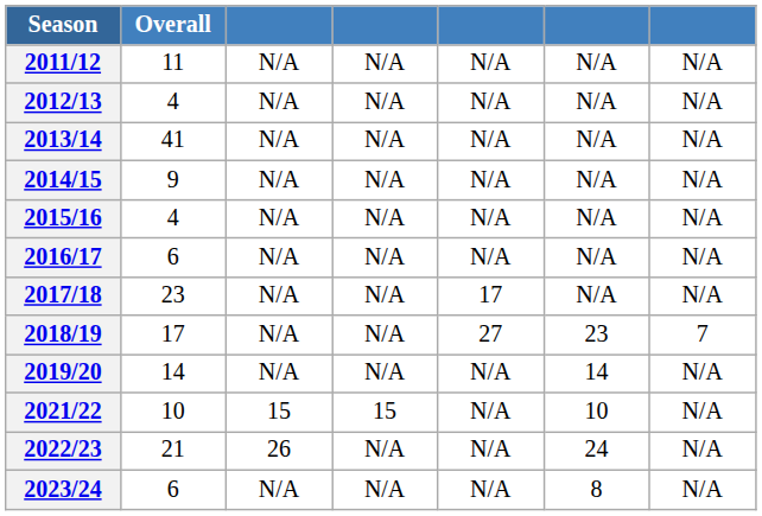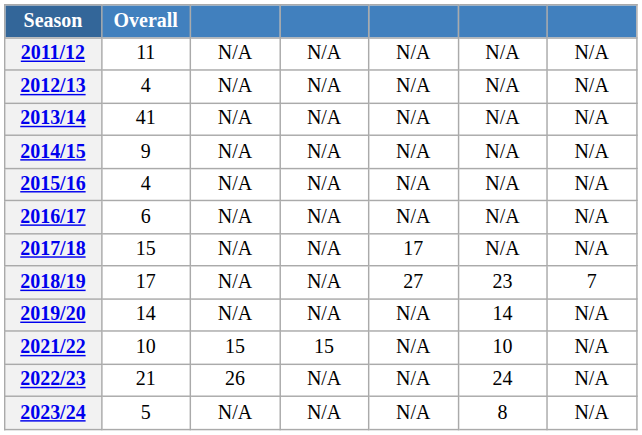 <table class="wikitable" style="font-size:86%; text-align:center; border:grey solid 1px; border-collapse:collapse; background:#ffffff;">
 <tr>
 <th style="background-color:#369; color:white; width:60px;"> Season </th>
 <th style="background-color:#4180be; color:white; width:55px;">Overall</th>
 <th style="background-color:#4180be; color:white; width:55px;"></th>
 <th style="background-color:#4180be; color:white; width:55px;"></th>
 <th style="background-color:#4180be; color:white; width:55px;"></th>
 <th style="background-color:#4180be; color:white; width:55px;"></th>
 <th style="background-color:#4180be; color:white; width:55px;"></th>
 </tr>
 <tr>
 <th scope=row align=center><a href='#'>2011/12</a></th>
 <td align=center>11</td>
 <td align=center>N/A</td>
 <td align=center>N/A</td>
 <td align=center>N/A</td>
 <td align=center>N/A</td>
 <td align=center>N/A</td>
 </tr>
 <tr>
 <th scope=row align=center><a href='#'>2012/13</a></th>
 <td align=center>4</td>
 <td align=center>N/A</td>
 <td align=center>N/A</td>
 <td align=center>N/A</td>
 <td align=center>N/A</td>
 <td align=center>N/A</td>
 </tr>
 <tr>
 <th scope=row align=center><a href='#'>2013/14</a></th>
 <td align=center>41</td>
 <td align=center>N/A</td>
 <td align=center>N/A</td>
 <td align=center>N/A</td>
 <td align=center>N/A</td>
 <td align=center>N/A</td>
 </tr>
 <tr ≈>
 <th scope=row align=center><a href='#'>2014/15</a></th>
 <td align=center>9</td>
 <td align=center>N/A</td>
 <td align=center>N/A</td>
 <td align=center>N/A</td>
 <td align=center>N/A</td>
 <td align=center>N/A</td>
 </tr>
 <tr>
 <th scope=row align=center><a href='#'>2015/16</a></th>
 <td align=center>4</td>
 <td align=center>N/A</td>
 <td align=center>N/A</td>
 <td align=center>N/A</td>
 <td align=center>N/A</td>
 <td align=center>N/A</td>
 </tr>
 <tr>
 <th scope=row align=center><a href='#'>2016/17</a></th>
 <td align=center>6</td>
 <td align=center>N/A</td>
 <td align=center>N/A</td>
 <td align=center>N/A</td>
 <td align=center>N/A</td>
 <td align=center>N/A</td>
 </tr>
 <tr>
 <th scope=row align=center><a href='#'>2017/18</a></th>
-<td align=center>23</td>
+<td align=center>15</td>
 <td align=center>N/A</td>
 <td align=center>N/A</td>
 <td align=center>17</td>
 <td align=center>N/A</td>
 <td align=center>N/A</td>
 </tr>
 <tr>
 <th scope=row align=center><a href='#'>2018/19</a></th>
 <td align=center>17</td>
 <td align=center>N/A</td>
 <td align=center>N/A</td>
 <td align=center>27</td>
 <td align=center>23</td>
 <td align=center>7</td>
 </tr>
 <tr>
 <th scope=row align=center><a href='#'>2019/20</a></th>
 <td align=center>14</td>
 <td align=center>N/A</td>
 <td align=center>N/A</td>
 <td align=center>N/A</td>
 <td align=center>14</td>
 <td align=center>N/A</td>
 </tr>
 <tr>
 <th scope=row align=center><a href='#'>2021/22</a></th>
 <td align=center>10</td>
 <td align=center>15</td>
 <td align=center>15</td>
 <td align=center>N/A</td>
 <td align=center>10</td>
 <td align=center>N/A</td>
 </tr>
 <tr>
 <th scope=row align=center><a href='#'>2022/23</a></th>
 <td align=center>21</td>
 <td align=center>26</td>
 <td align=center>N/A</td>
 <td align=center>N/A</td>
 <td align=center>24</td>
 <td align=center>N/A</td>
 </tr>
 <tr>
 <th scope=row align=center><a href='#'>2023/24</a></th>
-<td align=center>6</td>
+<td align=center>5</td>
 <td align=center>N/A</td>
 <td align=center>N/A</td>
 <td align=center>N/A</td>
 <td align=center>8</td>
 <td align=center>N/A</td>
 </tr>
 </table>
